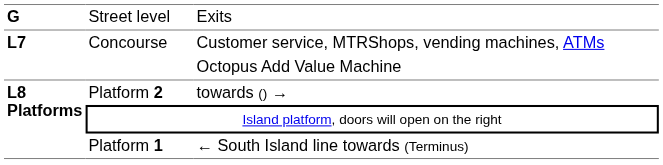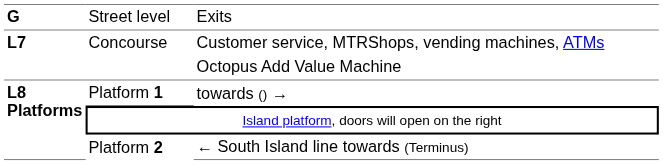 <table cellspacing=0 cellpadding=3>
 <tr>
 <td style="width:50px;border-bottom:solid 1px gray;border-top:solid 1px gray;vertical-align:top;"><strong>G</strong></td>
 <td style="width:100px;border-top:solid 1px gray;border-bottom:solid 1px gray;vertical-align:top;">Street level</td>
 <td style="width:450px;border-top:solid 1px gray;border-bottom:solid 1px gray;">Exits</td>
 </tr>
 <tr>
 <td style="border-bottom:solid 1px gray;vertical-align:top;" rowspan=2><strong>L7</strong></td>
 <td style="border-bottom:solid 1px gray;vertical-align:top;" rowspan=2>Concourse</td>
 <td>Customer service, MTRShops, vending machines, <a href='#'>ATMs</a></td>
 </tr>
 <tr>
 <td style="border-bottom:solid 1px gray;">Octopus Add Value Machine</td>
 </tr>
 <tr>
 <td style="border-bottom:solid 1px gray;vertical-align:top;" rowspan=3><strong>L8<br>Platforms</strong></td>
-<td>Platform <span><strong>2</strong></span></td>
+<td style="border-bottom:solid 1px gray;">Platform <span><strong>1</strong></span></td>
 <td>  towards  <small>()</small> →</td>
 </tr>
 <tr>
 <td style="border-top:solid 2px black;border-right:solid 2px black;border-left:solid 2px black;border-bottom:solid 2px black;text-align:center;" colspan=2><small><a href='#'>Island platform</a>, doors will open on the right</small></td>
 </tr>
 <tr>
-<td style="border-bottom:solid 1px gray;">Platform <span><strong>1</strong></span></td>
+<td>Platform <span><strong>2</strong></span></td>
 <td style="border-bottom:solid 1px gray;">←  South Island line towards  <small>(Terminus)</small></td>
 </tr>
 </table>
